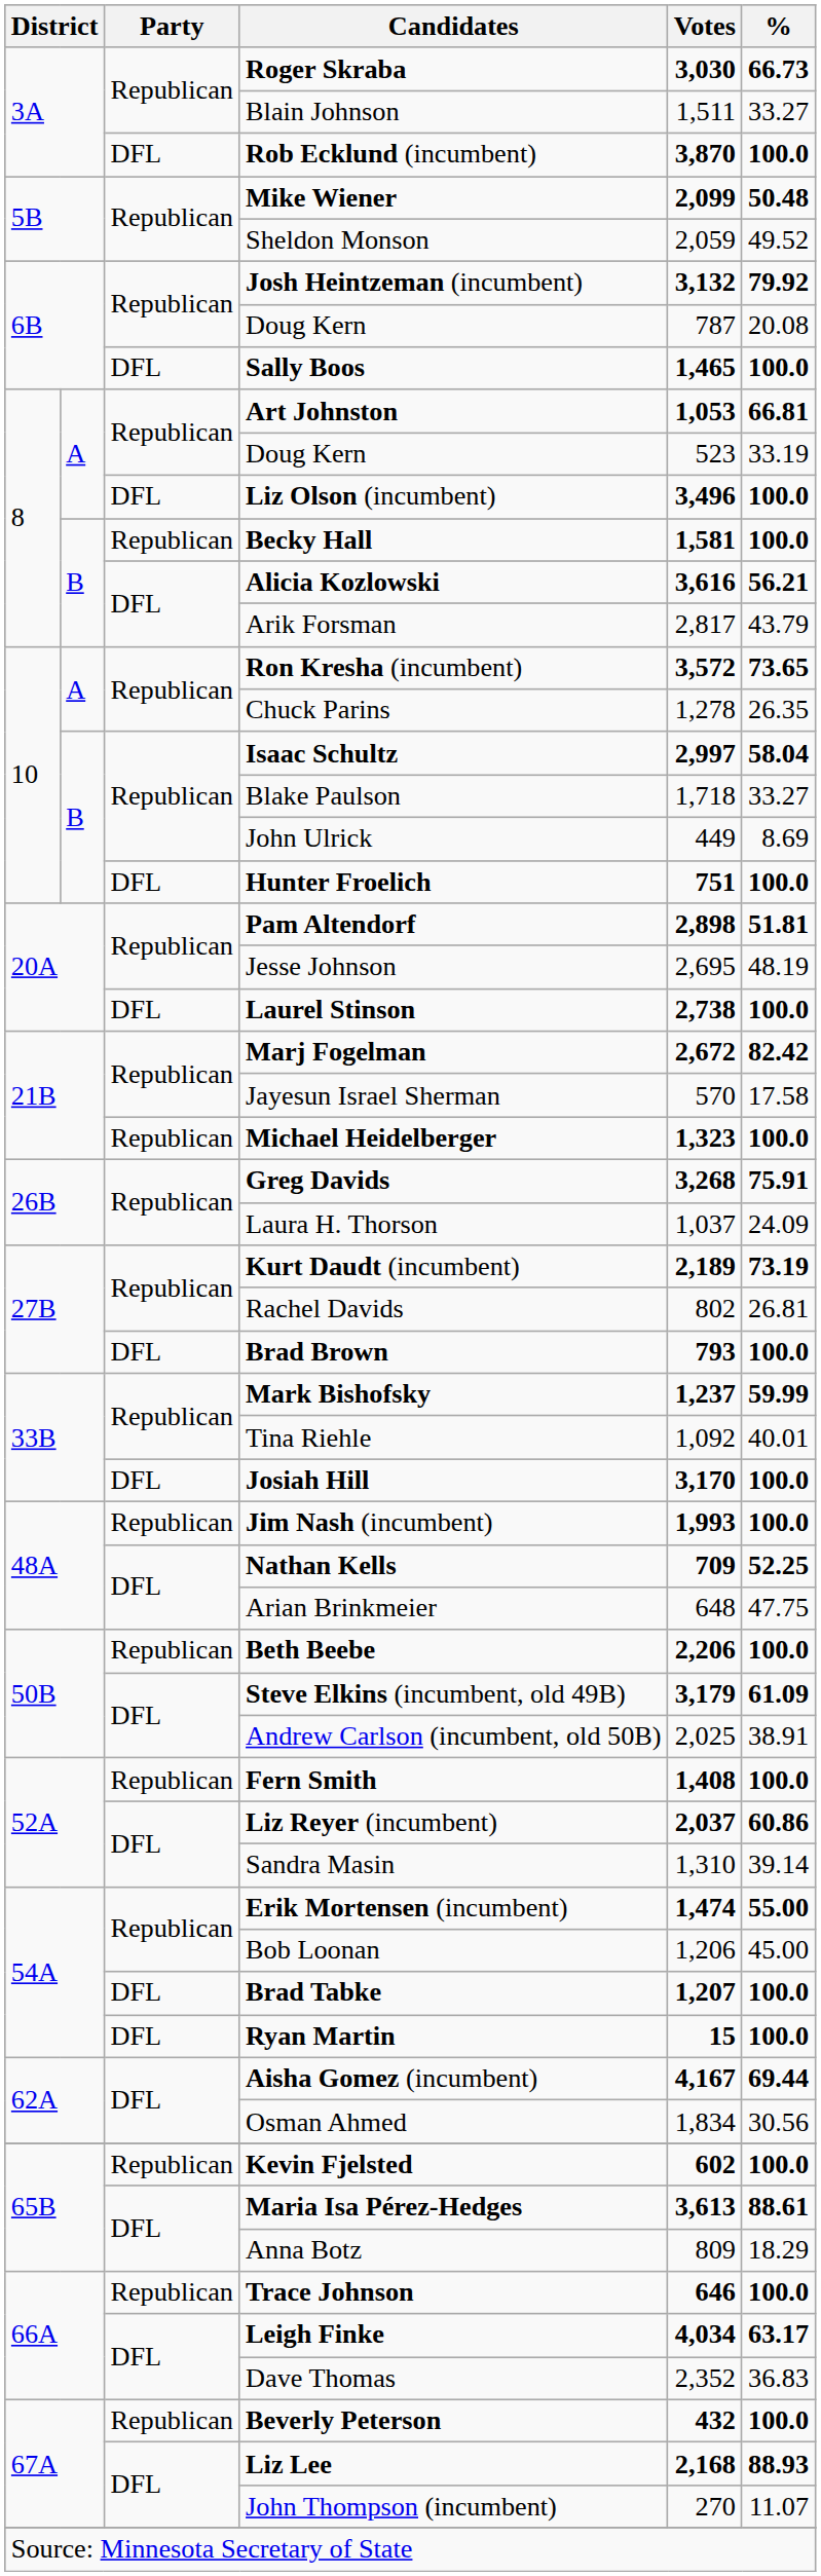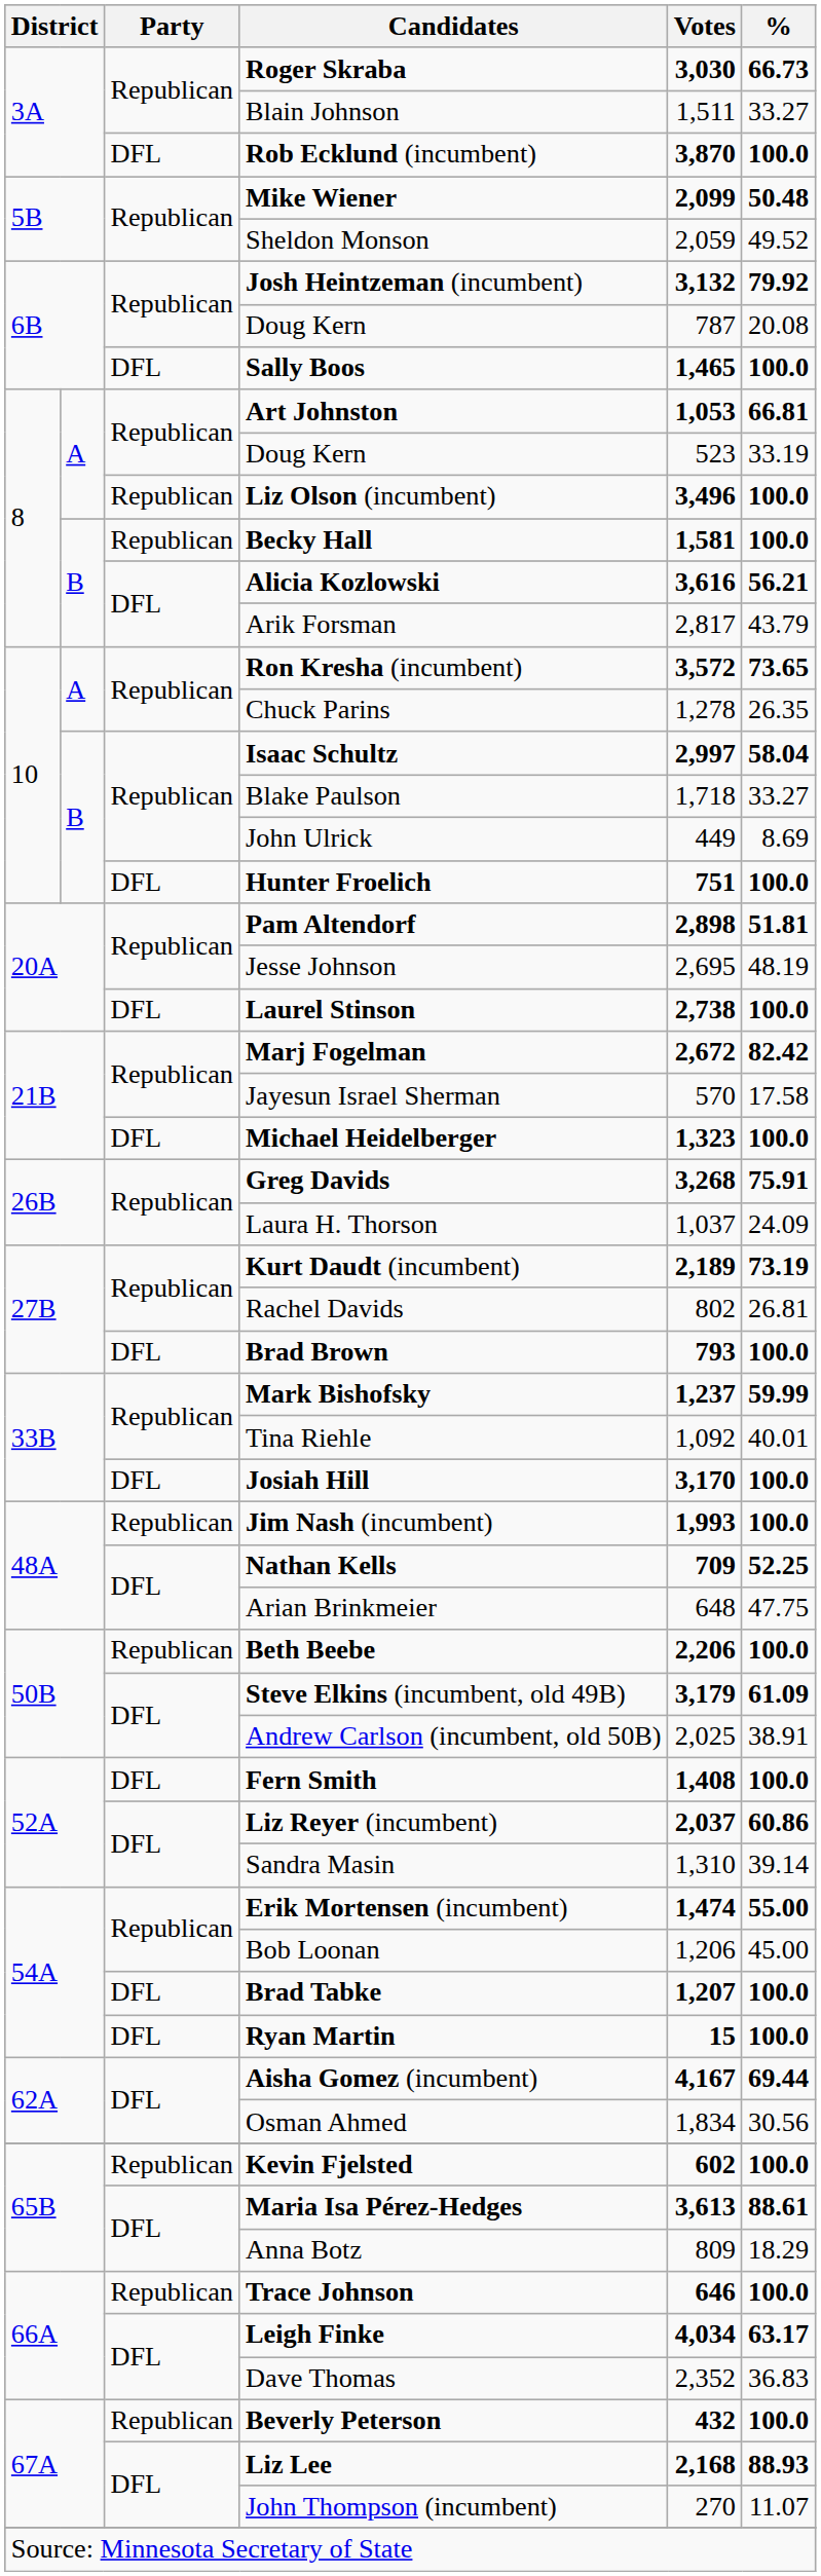 <table class="wikitable mw-collapsible">
 <tr>
 <th colspan="2">District</th>
 <th>Party</th>
 <th>Candidates</th>
 <th>Votes</th>
 <th>%</th>
 </tr>
 <tr>
 <td colspan="2" rowspan="3" id="1Ape"><a href='#'>3A</a></td>
 <td rowspan="2" >Republican</td>
 <td><strong>Roger Skraba</strong></td>
 <td style="font-weight:bold" align="right">3,030</td>
 <td style="font-weight:bold" align="right">66.73</td>
 </tr>
 <tr>
 <td>Blain Johnson</td>
 <td align="right">1,511</td>
 <td align="right">33.27</td>
 </tr>
 <tr>
 <td>DFL</td>
 <td><strong>Rob Ecklund</strong> (incumbent)</td>
 <td style="font-weight:bold" align="right">3,870</td>
 <td style="font-weight:bold" align="right">100.0</td>
 </tr>
 <tr>
 <td colspan="2" rowspan="2" id="1Ape"><a href='#'>5B</a></td>
 <td rowspan="2" >Republican</td>
 <td><strong>Mike Wiener</strong></td>
 <td style="font-weight:bold" align="right">2,099</td>
 <td style="font-weight:bold" align="right">50.48</td>
 </tr>
 <tr>
 <td>Sheldon Monson</td>
 <td align="right">2,059</td>
 <td align="right">49.52</td>
 </tr>
 <tr>
 <td colspan="2" rowspan="3" id="1Ape"><a href='#'>6B</a></td>
 <td rowspan="2" >Republican</td>
 <td><strong>Josh Heintzeman</strong> (incumbent)</td>
 <td style="font-weight:bold" align="right">3,132</td>
 <td style="font-weight:bold" align="right">79.92</td>
 </tr>
 <tr>
 <td>Doug Kern</td>
 <td align="right">787</td>
 <td align="right">20.08</td>
 </tr>
 <tr>
 <td>DFL</td>
 <td><strong>Sally Boos</strong></td>
 <td style="font-weight:bold" align="right">1,465</td>
 <td style="font-weight:bold" align="right">100.0</td>
 </tr>
 <tr>
 <td rowspan="6" id="1Ape">8</td>
 <td rowspan="3" id="1Ape"><a href='#'>A</a></td>
 <td rowspan="2" >Republican</td>
 <td><strong>Art Johnston</strong></td>
 <td style="font-weight:bold" align="right">1,053</td>
 <td style="font-weight:bold" align="right">66.81</td>
 </tr>
 <tr>
 <td>Doug Kern</td>
 <td align="right">523</td>
 <td align="right">33.19</td>
 </tr>
 <tr>
-<td>DFL</td>
+<td>Republican</td>
 <td><strong>Liz Olson</strong> (incumbent)</td>
 <td style="font-weight:bold" align="right">3,496</td>
 <td style="font-weight:bold" align="right">100.0</td>
 </tr>
 <tr>
 <td rowspan="3" id="1Ape"><a href='#'>B</a></td>
 <td>Republican</td>
 <td><strong>Becky Hall</strong></td>
 <td style="font-weight:bold" align="right">1,581</td>
 <td style="font-weight:bold" align="right">100.0</td>
 </tr>
 <tr>
 <td rowspan="2" >DFL</td>
 <td><strong>Alicia Kozlowski</strong></td>
 <td style="font-weight:bold" align="right">3,616</td>
 <td style="font-weight:bold" align="right">56.21</td>
 </tr>
 <tr>
 <td>Arik Forsman</td>
 <td align="right">2,817</td>
 <td align="right">43.79</td>
 </tr>
 <tr>
 <td rowspan="6" id="1Ape">10</td>
 <td rowspan="2"><a href='#'>A</a></td>
 <td rowspan="2" >Republican</td>
 <td><strong>Ron Kresha</strong> (incumbent)</td>
 <td style="font-weight:bold" align="right">3,572</td>
 <td style="font-weight:bold" align="right">73.65</td>
 </tr>
 <tr>
 <td>Chuck Parins</td>
 <td align="right">1,278</td>
 <td align="right">26.35</td>
 </tr>
 <tr>
 <td rowspan="4"><a href='#'>B</a></td>
 <td rowspan="3" >Republican</td>
 <td><strong>Isaac Schultz</strong></td>
 <td style="font-weight:bold" align="right">2,997</td>
 <td style="font-weight:bold" align="right">58.04</td>
 </tr>
 <tr>
 <td>Blake Paulson</td>
 <td align="right">1,718</td>
 <td align="right">33.27</td>
 </tr>
 <tr>
 <td>John Ulrick</td>
 <td align="right">449</td>
 <td align="right">8.69</td>
 </tr>
 <tr>
 <td>DFL</td>
 <td><strong>Hunter Froelich</strong></td>
 <td style="font-weight:bold" align="right">751</td>
 <td style="font-weight:bold" align="right">100.0</td>
 </tr>
 <tr>
 <td colspan="2" rowspan="3" id="1Ape"><a href='#'>20A</a></td>
 <td rowspan="2" >Republican</td>
 <td><strong>Pam Altendorf</strong></td>
 <td style="font-weight:bold" align="right">2,898</td>
 <td style="font-weight:bold" align="right">51.81</td>
 </tr>
 <tr>
 <td>Jesse Johnson</td>
 <td align="right">2,695</td>
 <td align="right">48.19</td>
 </tr>
 <tr>
 <td>DFL</td>
 <td><strong>Laurel Stinson	</strong></td>
 <td style="font-weight:bold" align="right">2,738</td>
 <td style="font-weight:bold" align="right">100.0</td>
 </tr>
 <tr>
 <td colspan="2" rowspan="3" id="1Ape"><a href='#'>21B</a></td>
 <td rowspan="2" >Republican</td>
 <td><strong>Marj Fogelman</strong></td>
 <td style="font-weight:bold" align="right">2,672</td>
 <td style="font-weight:bold" align="right">82.42</td>
 </tr>
 <tr>
 <td>Jayesun Israel Sherman</td>
 <td align="right">570</td>
 <td align="right">17.58</td>
 </tr>
 <tr>
-<td>Republican</td>
+<td>DFL</td>
 <td><strong>Michael Heidelberger</strong></td>
 <td style="font-weight:bold" align="right">1,323</td>
 <td style="font-weight:bold" align="right">100.0</td>
 </tr>
 <tr>
 <td colspan="2" rowspan="2" id="1Ape"><a href='#'>26B</a></td>
 <td rowspan="2" >Republican</td>
 <td><strong>Greg Davids</strong></td>
 <td style="font-weight:bold" align="right">3,268</td>
 <td style="font-weight:bold" align="right">75.91</td>
 </tr>
 <tr>
 <td>Laura H. Thorson</td>
 <td align="right">1,037</td>
 <td align="right">24.09</td>
 </tr>
 <tr>
 <td colspan="2" rowspan="3" id="1Ape"><a href='#'>27B</a></td>
 <td rowspan="2" >Republican</td>
 <td><strong>Kurt Daudt</strong> (incumbent)</td>
 <td style="font-weight:bold" align="right">2,189</td>
 <td style="font-weight:bold" align="right">73.19</td>
 </tr>
 <tr>
 <td>Rachel Davids</td>
 <td align="right">802</td>
 <td align="right">26.81</td>
 </tr>
 <tr>
 <td>DFL</td>
 <td><strong>Brad Brown</strong></td>
 <td style="font-weight:bold" align="right">793</td>
 <td style="font-weight:bold" align="right">100.0</td>
 </tr>
 <tr>
 <td colspan="2" rowspan="3" id="1Ape"><a href='#'>33B</a></td>
 <td rowspan="2" >Republican</td>
 <td><strong>Mark Bishofsky</strong></td>
 <td style="font-weight:bold" align="right">1,237</td>
 <td style="font-weight:bold" align="right">59.99</td>
 </tr>
 <tr>
 <td>Tina Riehle</td>
 <td align="right">1,092</td>
 <td align="right">40.01</td>
 </tr>
 <tr>
 <td>DFL</td>
 <td><strong>Josiah Hill</strong></td>
 <td style="font-weight:bold" align="right">3,170</td>
 <td style="font-weight:bold" align="right">100.0</td>
 </tr>
 <tr>
 <td colspan="2" rowspan="3" id="1Ape"><a href='#'>48A</a></td>
 <td>Republican</td>
 <td><strong>Jim Nash</strong> (incumbent)</td>
 <td style="font-weight:bold" align="right">1,993</td>
 <td style="font-weight:bold" align="right">100.0</td>
 </tr>
 <tr>
 <td rowspan="2" >DFL</td>
 <td><strong>Nathan Kells</strong></td>
 <td style="font-weight:bold" align="right">709</td>
 <td style="font-weight:bold" align="right">52.25</td>
 </tr>
 <tr>
 <td>Arian Brinkmeier</td>
 <td align="right">648</td>
 <td align="right">47.75</td>
 </tr>
 <tr>
 <td colspan="2" rowspan="3" id="1Ape"><a href='#'>50B</a></td>
 <td>Republican</td>
 <td><strong>Beth Beebe</strong></td>
 <td style="font-weight:bold" align="right">2,206</td>
 <td style="font-weight:bold" align="right">100.0</td>
 </tr>
 <tr>
 <td rowspan="2" >DFL</td>
 <td><strong>Steve Elkins</strong> (incumbent, old 49B)</td>
 <td style="font-weight:bold" align="right">3,179</td>
 <td style="font-weight:bold" align="right">61.09</td>
 </tr>
 <tr>
 <td><a href='#'>Andrew Carlson</a> (incumbent, old 50B)</td>
 <td align="right">2,025</td>
 <td align="right">38.91</td>
 </tr>
 <tr>
 <td colspan="2" rowspan="3" id="1Ape"><a href='#'>52A</a></td>
-<td>Republican</td>
+<td>DFL</td>
 <td><strong>Fern Smith</strong></td>
 <td style="font-weight:bold" align="right">1,408</td>
 <td style="font-weight:bold" align="right">100.0</td>
 </tr>
 <tr>
 <td rowspan="2" >DFL</td>
 <td><strong>Liz Reyer</strong> (incumbent)</td>
 <td style="font-weight:bold" align="right">2,037</td>
 <td style="font-weight:bold" align="right">60.86</td>
 </tr>
 <tr>
 <td>Sandra Masin</td>
 <td align="right">1,310</td>
 <td align="right">39.14</td>
 </tr>
 <tr>
 <td colspan="2" rowspan="4" id="1Ape"><a href='#'>54A</a></td>
 <td rowspan="2" >Republican</td>
 <td><strong>Erik Mortensen</strong> (incumbent)</td>
 <td style="font-weight:bold" align="right">1,474</td>
 <td style="font-weight:bold" align="right">55.00</td>
 </tr>
 <tr>
 <td>Bob Loonan</td>
 <td align="right">1,206</td>
 <td align="right">45.00</td>
 </tr>
 <tr>
 <td>DFL</td>
 <td><strong>Brad Tabke</strong></td>
 <td style="font-weight:bold" align="right">1,207</td>
 <td style="font-weight:bold" align="right">100.0</td>
 </tr>
 <tr>
 <td>DFL</td>
 <td><strong>Ryan Martin</strong></td>
 <td style="font-weight:bold" align="right">15</td>
 <td style="font-weight:bold" align="right">100.0</td>
 </tr>
 <tr>
 <td colspan="2" rowspan="2" id="1Ape"><a href='#'>62A</a></td>
 <td rowspan="2" >DFL</td>
 <td><strong>Aisha Gomez</strong> (incumbent)</td>
 <td style="font-weight:bold" align="right">4,167</td>
 <td style="font-weight:bold" align="right">69.44</td>
 </tr>
 <tr>
 <td>Osman Ahmed</td>
 <td align="right">1,834</td>
 <td align="right">30.56</td>
 </tr>
 <tr>
 </tr>
 <tr>
 <td colspan="2" rowspan="3" id="1Ape"><a href='#'>65B</a></td>
 <td>Republican</td>
 <td><strong>Kevin Fjelsted</strong></td>
 <td style="font-weight:bold" align="right">602</td>
 <td style="font-weight:bold" align="right">100.0</td>
 </tr>
 <tr>
 <td rowspan="2" >DFL</td>
 <td><strong>Maria Isa Pérez-Hedges</strong></td>
 <td style="font-weight:bold" align="right">3,613</td>
 <td style="font-weight:bold" align="right">88.61</td>
 </tr>
 <tr>
 <td>Anna Botz</td>
 <td align="right">809</td>
 <td align="right">18.29</td>
 </tr>
 <tr>
 <td colspan="2" rowspan="3" id="1Ape"><a href='#'>66A</a></td>
 <td>Republican</td>
 <td><strong>Trace Johnson</strong></td>
 <td style="font-weight:bold" align="right">646</td>
 <td style="font-weight:bold" align="right">100.0</td>
 </tr>
 <tr>
 <td rowspan="2" >DFL</td>
 <td><strong>Leigh Finke</strong></td>
 <td style="font-weight:bold" align="right">4,034</td>
 <td style="font-weight:bold" align="right">63.17</td>
 </tr>
 <tr>
 <td>Dave Thomas</td>
 <td align="right">2,352</td>
 <td align="right">36.83</td>
 </tr>
 <tr>
 <td colspan="2" rowspan="3" id="1Ape"><a href='#'>67A</a></td>
 <td>Republican</td>
 <td><strong>Beverly Peterson</strong></td>
 <td style="font-weight:bold" align="right">432</td>
 <td style="font-weight:bold" align="right">100.0</td>
 </tr>
 <tr>
 <td rowspan="2" >DFL</td>
 <td><strong>Liz Lee</strong></td>
 <td style="font-weight:bold" align="right">2,168</td>
 <td style="font-weight:bold" align="right">88.93</td>
 </tr>
 <tr>
 <td><a href='#'>John Thompson</a> (incumbent)</td>
 <td align="right">270</td>
 <td align="right">11.07</td>
 </tr>
 <tr>
 </tr>
 <tr>
 <td colspan="6">Source: <a href='#'>Minnesota Secretary of State</a></td>
 </tr>
 </table>
